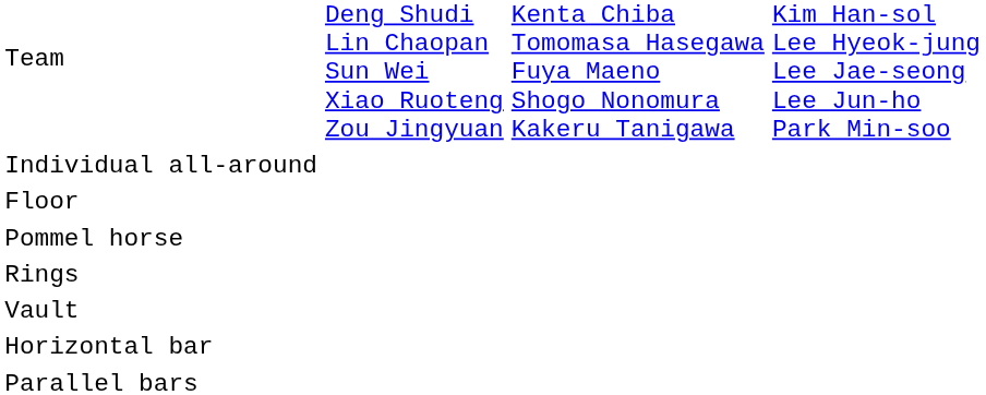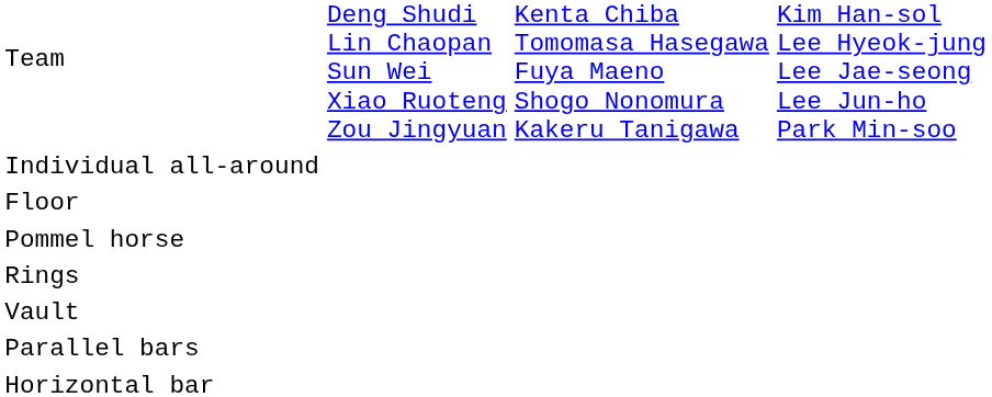 <table>
 <tr>
 <td>Team<br></td>
 <td><br><a href='#'>Deng Shudi</a><br><a href='#'>Lin Chaopan</a><br><a href='#'>Sun Wei</a><br><a href='#'>Xiao Ruoteng</a><br><a href='#'>Zou Jingyuan</a></td>
 <td><br><a href='#'>Kenta Chiba</a><br><a href='#'>Tomomasa Hasegawa</a><br><a href='#'>Fuya Maeno</a><br><a href='#'>Shogo Nonomura</a><br><a href='#'>Kakeru Tanigawa</a></td>
 <td><br><a href='#'>Kim Han-sol</a><br><a href='#'>Lee Hyeok-jung</a><br><a href='#'>Lee Jae-seong</a><br><a href='#'>Lee Jun-ho</a><br><a href='#'>Park Min-soo</a></td>
 </tr>
 <tr>
 <td>Individual all-around<br></td>
 <td></td>
 <td></td>
 <td></td>
 </tr>
 <tr>
 <td>Floor<br></td>
 <td></td>
 <td></td>
 <td></td>
 </tr>
 <tr>
 <td>Pommel horse<br></td>
 <td></td>
 <td></td>
 <td></td>
 </tr>
 <tr>
 <td>Rings<br></td>
 <td></td>
 <td></td>
 <td></td>
 </tr>
 <tr>
 <td>Vault<br></td>
 <td></td>
 <td></td>
 <td></td>
 </tr>
 <tr>
+<td>Parallel bars<br></td>
+<td></td>
+<td></td>
+<td></td>
+</tr>
+<tr>
 <td>Horizontal bar<br></td>
 <td></td>
 <td></td>
 <td></td>
 </tr>
-<tr>
-<td>Parallel bars<br></td>
-<td></td>
-<td></td>
-<td></td>
-</tr>
 </table>
